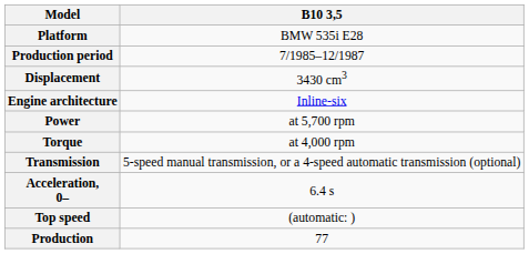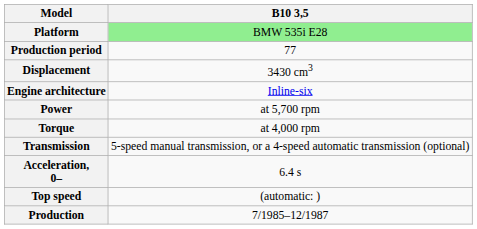 <table class="wikitable">
 <tr>
 <th>Model</th>
 <th align="center">B10 3,5</th>
 </tr>
 <tr>
 <th>Platform</th>
-<td align="center">BMW 535i E28</td>
+<td align="center" style="background: lightgreen;">BMW 535i E28</td>
 </tr>
 <tr>
 <th>Production period</th>
-<td align="center">7/1985–12/1987</td>
+<td align="center" colspan="1">77</td>
 </tr>
 <tr>
 <th>Displacement</th>
 <td align="center" colspan="2">3430 cm<sup>3</sup></td>
 </tr>
 <tr>
 <th>Engine architecture</th>
 <td align="center" colspan="2"><a href='#'>Inline-six</a></td>
 </tr>
 <tr>
 <th>Power</th>
 <td align="center" colspan="2"> at 5,700 rpm</td>
 </tr>
 <tr>
 <th>Torque</th>
 <td align="center" colspan="2"> at 4,000 rpm</td>
 </tr>
 <tr>
 <th>Transmission</th>
 <td align="center" colspan="2">5-speed manual transmission, or a 4-speed automatic transmission (optional)</td>
 </tr>
 <tr>
 <th>Acceleration,<br>0–</th>
 <td align="center" colspan="2">6.4 s</td>
 </tr>
 <tr>
 <th>Top speed</th>
 <td align="center" colspan="2"> (automatic: )</td>
 </tr>
 <tr>
 <th>Production</th>
-<td align="center" colspan="1">77</td>
+<td align="center">7/1985–12/1987</td>
 </tr>
 </table>
